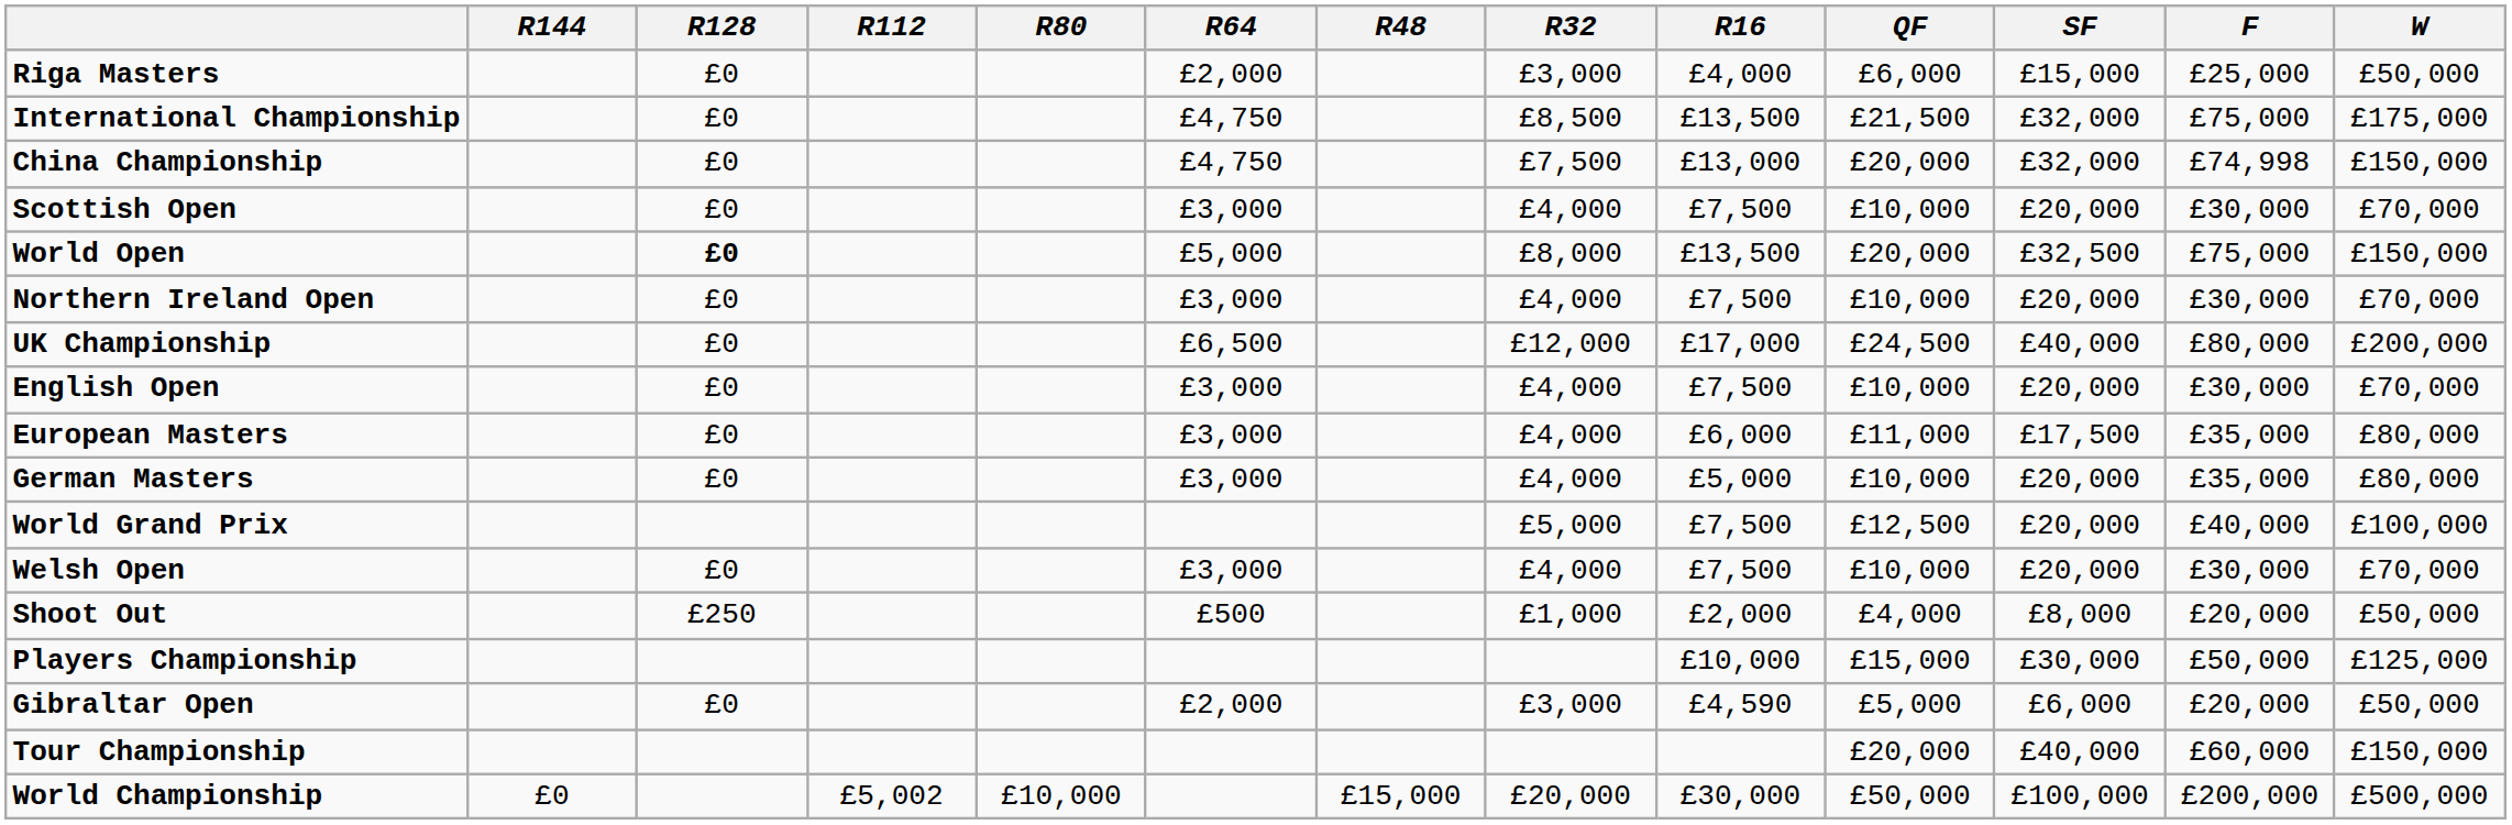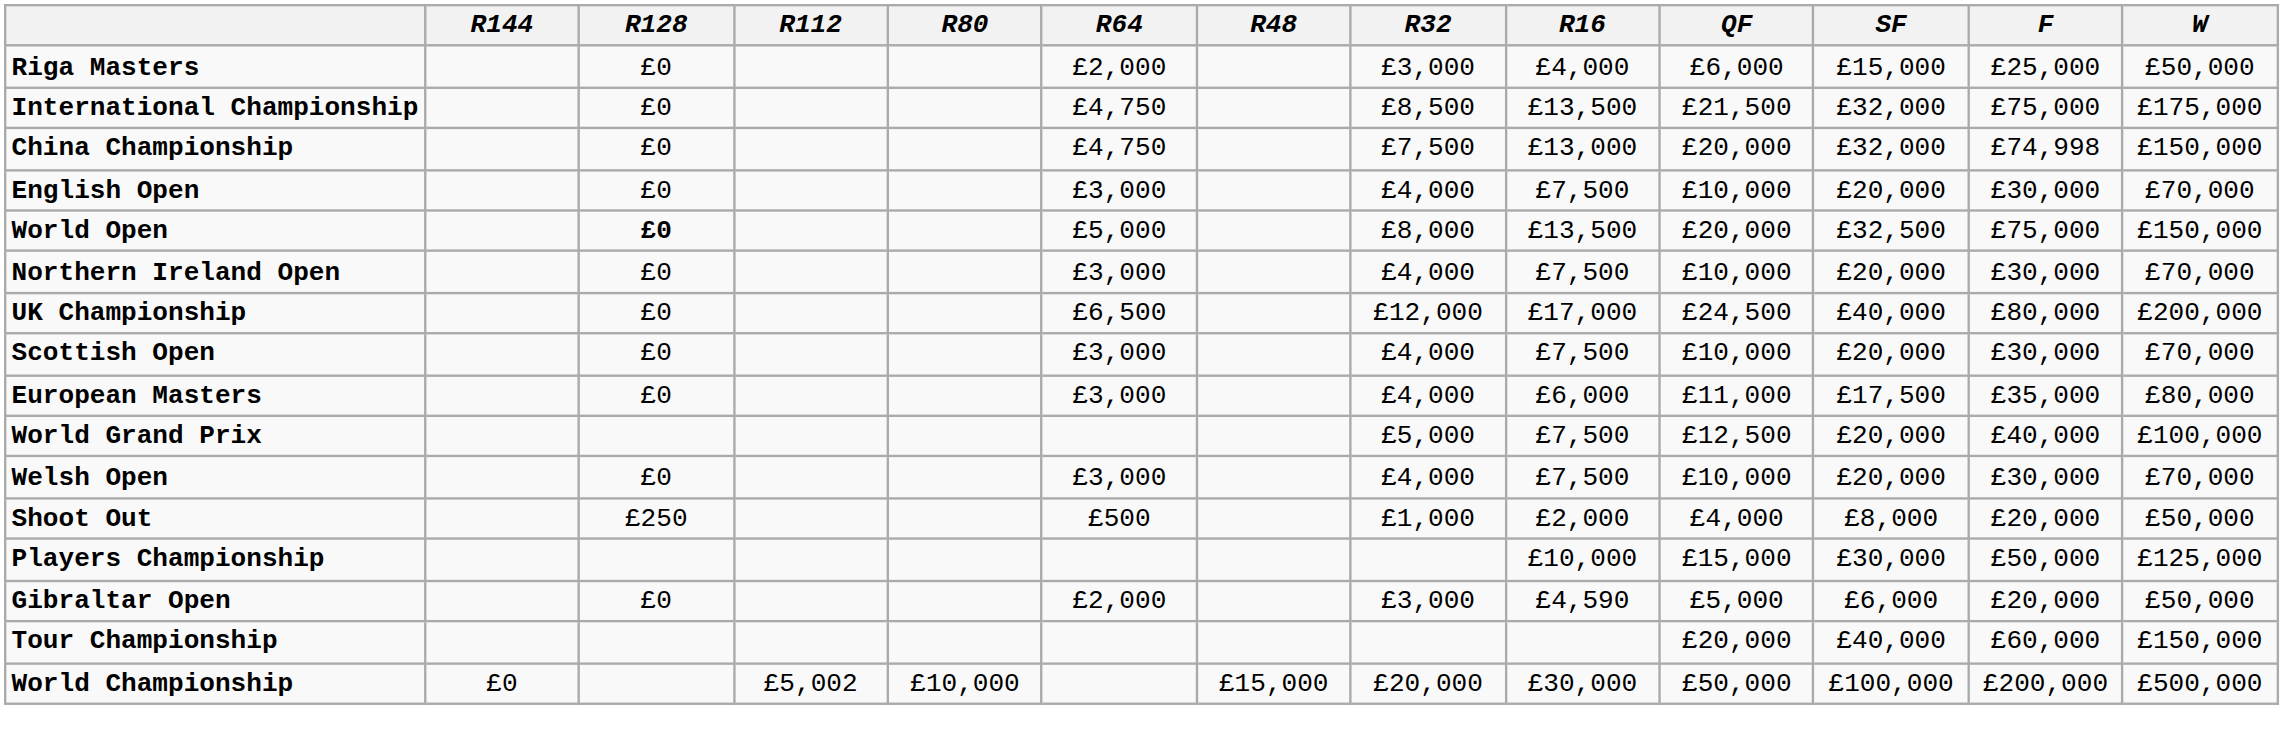 <table class="wikitable sortable" style="text-align: center; font-size:85%;">
 <tr>
 <th></th>
 <th width=60><em>R144</em></th>
 <th width=60><em>R128</em></th>
 <th width=60><em>R112</em></th>
 <th width=60><em>R80</em></th>
 <th width=60><em>R64</em></th>
 <th width=60><em>R48</em></th>
 <th width=60><em>R32</em></th>
 <th width=60><em>R16</em></th>
 <th width=60><em>QF</em></th>
 <th width=60><em>SF</em></th>
 <th width=60><em>F</em></th>
 <th width=60><em>W</em></th>
 </tr>
 <tr>
 <td style="text-align:left;"><strong>Riga Masters</strong></td>
 <td></td>
 <td>£0</td>
 <td></td>
 <td></td>
 <td>£2,000</td>
 <td></td>
 <td>£3,000</td>
 <td>£4,000</td>
 <td>£6,000</td>
 <td>£15,000</td>
 <td>£25,000</td>
 <td>£50,000</td>
 </tr>
 <tr>
 <td style="text-align:left;"><strong>International Championship</strong></td>
 <td></td>
 <td>£0</td>
 <td></td>
 <td></td>
 <td>£4,750</td>
 <td></td>
 <td>£8,500</td>
 <td>£13,500</td>
 <td>£21,500</td>
 <td>£32,000</td>
 <td>£75,000</td>
 <td>£175,000</td>
 </tr>
 <tr>
 <td style="text-align:left;"><strong>China Championship</strong></td>
 <td></td>
 <td>£0</td>
 <td></td>
 <td></td>
 <td>£4,750</td>
 <td></td>
 <td>£7,500</td>
 <td>£13,000</td>
 <td>£20,000</td>
 <td>£32,000</td>
 <td>£74,998</td>
 <td>£150,000</td>
 </tr>
 <tr>
-<td style="text-align:left;"><strong>Scottish Open</strong></td>
+<td style="text-align:left;"><strong>English Open</strong></td>
 <td></td>
 <td>£0</td>
 <td></td>
 <td></td>
 <td>£3,000</td>
 <td></td>
 <td>£4,000</td>
 <td>£7,500</td>
 <td>£10,000</td>
 <td>£20,000</td>
 <td>£30,000</td>
 <td>£70,000</td>
 </tr>
 <tr>
 <td style="text-align:left;"><strong>World Open</strong></td>
 <td></td>
 <td><strong>£0</strong></td>
 <td></td>
 <td></td>
 <td>£5,000</td>
 <td></td>
 <td>£8,000</td>
 <td>£13,500</td>
 <td>£20,000</td>
 <td>£32,500</td>
 <td>£75,000</td>
 <td>£150,000</td>
 </tr>
 <tr>
 <td style="text-align:left;"><strong>Northern Ireland Open</strong></td>
 <td></td>
 <td>£0</td>
 <td></td>
 <td></td>
 <td>£3,000</td>
 <td></td>
 <td>£4,000</td>
 <td>£7,500</td>
 <td>£10,000</td>
 <td>£20,000</td>
 <td>£30,000</td>
 <td>£70,000</td>
 </tr>
 <tr>
 <td style="text-align:left;"><strong>UK Championship</strong></td>
 <td></td>
 <td>£0</td>
 <td></td>
 <td></td>
 <td>£6,500</td>
 <td></td>
 <td>£12,000</td>
 <td>£17,000</td>
 <td>£24,500</td>
 <td>£40,000</td>
 <td>£80,000</td>
 <td>£200,000</td>
 </tr>
 <tr>
-<td style="text-align:left;"><strong>English Open</strong></td>
+<td style="text-align:left;"><strong>Scottish Open</strong></td>
 <td></td>
 <td>£0</td>
 <td></td>
 <td></td>
 <td>£3,000</td>
 <td></td>
 <td>£4,000</td>
 <td>£7,500</td>
 <td>£10,000</td>
 <td>£20,000</td>
 <td>£30,000</td>
 <td>£70,000</td>
 </tr>
 <tr>
 <td style="text-align:left;"><strong>European Masters</strong></td>
 <td></td>
 <td>£0</td>
 <td></td>
 <td></td>
 <td>£3,000</td>
 <td></td>
 <td>£4,000</td>
 <td>£6,000</td>
 <td>£11,000</td>
 <td>£17,500</td>
-<td>£35,000</td>
-<td>£80,000</td>
-</tr>
-<tr>
-<td style="text-align:left;"><strong>German Masters</strong></td>
-<td></td>
-<td>£0</td>
-<td></td>
-<td></td>
-<td>£3,000</td>
-<td></td>
-<td>£4,000</td>
-<td>£5,000</td>
-<td>£10,000</td>
-<td>£20,000</td>
 <td>£35,000</td>
 <td>£80,000</td>
 </tr>
 <tr>
 <td style="text-align:left;"><strong>World Grand Prix</strong></td>
 <td></td>
 <td></td>
 <td></td>
 <td></td>
 <td></td>
 <td></td>
 <td>£5,000</td>
 <td>£7,500</td>
 <td>£12,500</td>
 <td>£20,000</td>
 <td>£40,000</td>
 <td>£100,000</td>
 </tr>
 <tr>
 <td style="text-align:left;"><strong>Welsh Open</strong></td>
 <td></td>
 <td>£0</td>
 <td></td>
 <td></td>
 <td>£3,000</td>
 <td></td>
 <td>£4,000</td>
 <td>£7,500</td>
 <td>£10,000</td>
 <td>£20,000</td>
 <td>£30,000</td>
 <td>£70,000</td>
 </tr>
 <tr>
 <td style="text-align:left;"><strong>Shoot Out</strong></td>
 <td></td>
 <td>£250</td>
 <td></td>
 <td></td>
 <td>£500</td>
 <td></td>
 <td>£1,000</td>
 <td>£2,000</td>
 <td>£4,000</td>
 <td>£8,000</td>
 <td>£20,000</td>
 <td>£50,000</td>
 </tr>
 <tr>
 <td style="text-align:left;"><strong>Players Championship</strong></td>
 <td></td>
 <td></td>
 <td></td>
 <td></td>
 <td></td>
 <td></td>
 <td></td>
 <td>£10,000</td>
 <td>£15,000</td>
 <td>£30,000</td>
 <td>£50,000</td>
 <td>£125,000</td>
 </tr>
 <tr>
 <td style="text-align:left;"><strong>Gibraltar Open</strong></td>
 <td></td>
 <td>£0</td>
 <td></td>
 <td></td>
 <td>£2,000</td>
 <td></td>
 <td>£3,000</td>
 <td>£4,590</td>
 <td>£5,000</td>
 <td>£6,000</td>
 <td>£20,000</td>
 <td>£50,000</td>
 </tr>
 <tr>
 <td style="text-align:left;"><strong>Tour Championship</strong></td>
 <td></td>
 <td></td>
 <td></td>
 <td></td>
 <td></td>
 <td></td>
 <td></td>
 <td></td>
 <td>£20,000</td>
 <td>£40,000</td>
 <td>£60,000</td>
 <td>£150,000</td>
 </tr>
 <tr>
 <td style="text-align:left;"><strong>World Championship</strong></td>
 <td>£0</td>
 <td></td>
 <td>£5,002</td>
 <td>£10,000</td>
 <td></td>
 <td>£15,000</td>
 <td>£20,000</td>
 <td>£30,000</td>
 <td>£50,000</td>
 <td>£100,000</td>
 <td>£200,000</td>
 <td>£500,000</td>
 </tr>
 </table>
